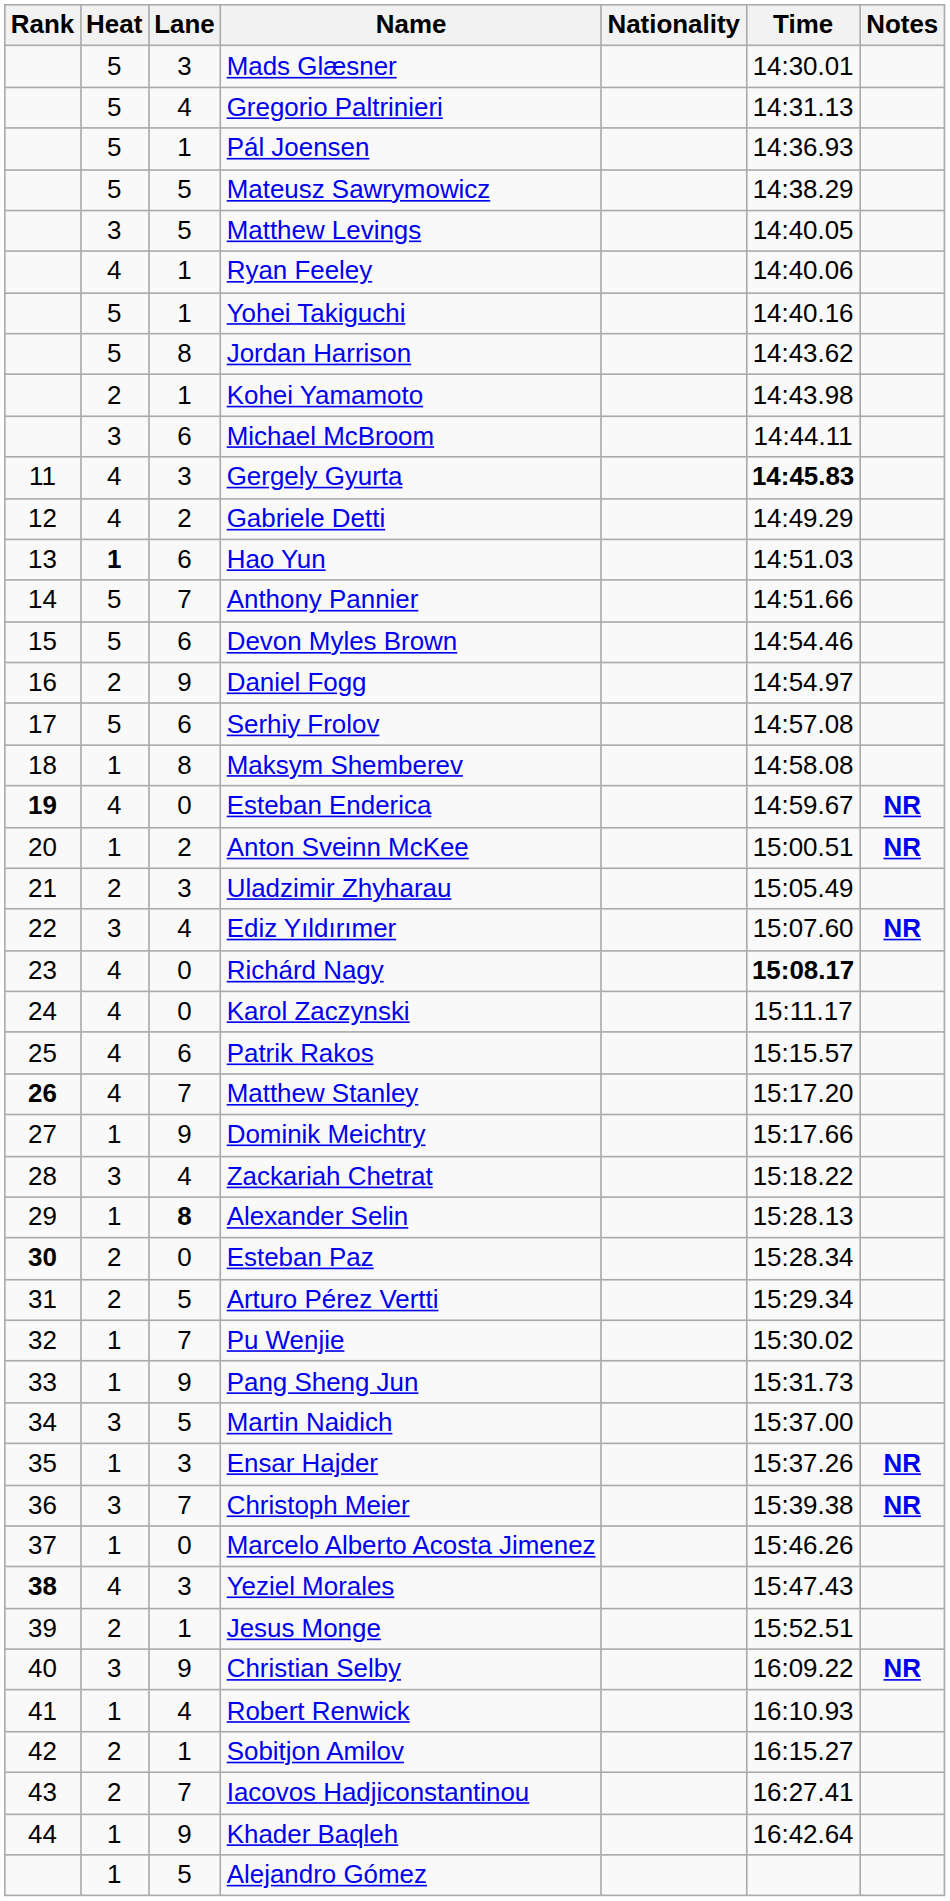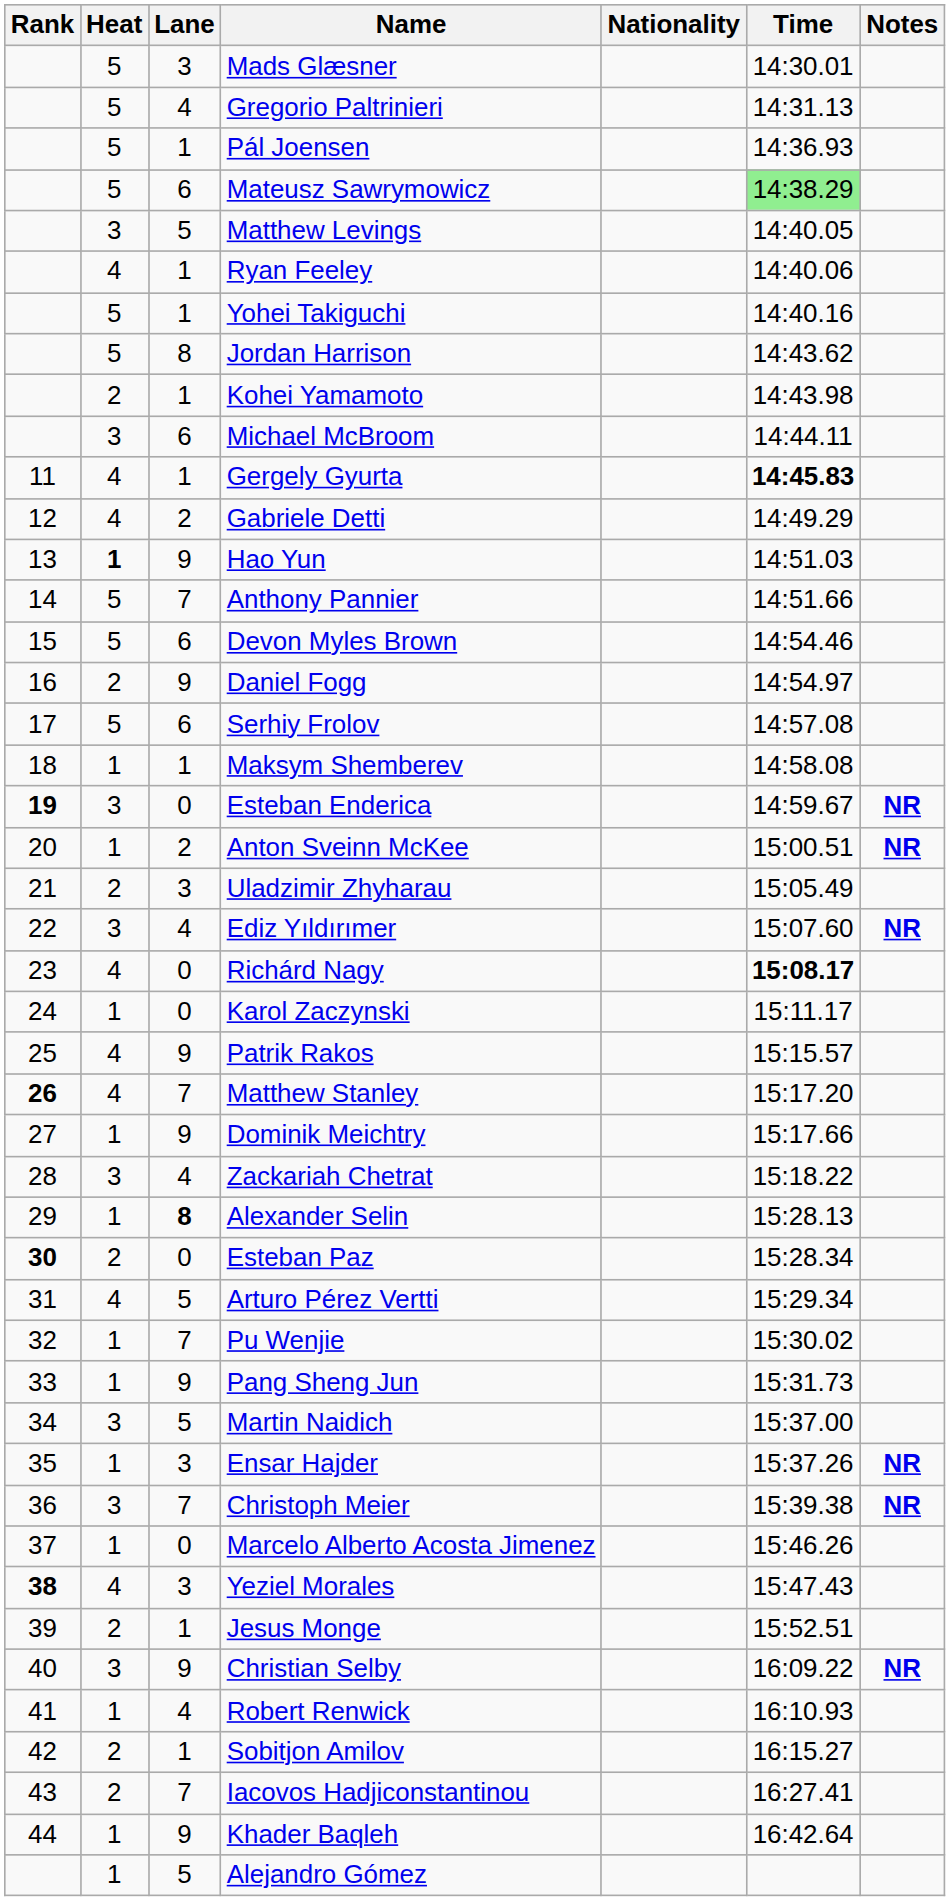 <table class="wikitable sortable" style="text-align:center">
 <tr>
 <th>Rank</th>
 <th>Heat</th>
 <th>Lane</th>
 <th>Name</th>
 <th>Nationality</th>
 <th>Time</th>
 <th>Notes</th>
 </tr>
 <tr>
 <td></td>
 <td>5</td>
 <td>3</td>
 <td align=left><a href='#'>Mads Glæsner</a></td>
 <td align=left></td>
 <td>14:30.01</td>
 <td></td>
 </tr>
 <tr>
 <td></td>
 <td>5</td>
 <td>4</td>
 <td align=left><a href='#'>Gregorio Paltrinieri</a></td>
 <td align=left></td>
 <td>14:31.13</td>
 <td></td>
 </tr>
 <tr>
 <td></td>
 <td>5</td>
 <td>1</td>
 <td align=left><a href='#'>Pál Joensen</a></td>
 <td align=left></td>
 <td>14:36.93</td>
 <td></td>
 </tr>
 <tr>
 <td></td>
 <td>5</td>
-<td>5</td>
+<td>6</td>
 <td align=left><a href='#'>Mateusz Sawrymowicz</a></td>
 <td align=left></td>
-<td>14:38.29</td>
+<td style="background: lightgreen;">14:38.29</td>
 <td></td>
 </tr>
 <tr>
 <td></td>
 <td>3</td>
 <td>5</td>
 <td align=left><a href='#'>Matthew Levings</a></td>
 <td align=left></td>
 <td>14:40.05</td>
 <td></td>
 </tr>
 <tr>
 <td></td>
 <td>4</td>
 <td>1</td>
 <td align=left><a href='#'>Ryan Feeley</a></td>
 <td align=left></td>
 <td>14:40.06</td>
 <td></td>
 </tr>
 <tr>
 <td></td>
 <td>5</td>
 <td>1</td>
 <td align=left><a href='#'>Yohei Takiguchi</a></td>
 <td align=left></td>
 <td>14:40.16</td>
 <td></td>
 </tr>
 <tr>
 <td></td>
 <td>5</td>
 <td>8</td>
 <td align=left><a href='#'>Jordan Harrison</a></td>
 <td align=left></td>
 <td>14:43.62</td>
 <td></td>
 </tr>
 <tr>
 <td></td>
 <td>2</td>
 <td>1</td>
 <td align=left><a href='#'>Kohei Yamamoto</a></td>
 <td align=left></td>
 <td>14:43.98</td>
 <td></td>
 </tr>
 <tr>
 <td></td>
 <td>3</td>
 <td>6</td>
 <td align=left><a href='#'>Michael McBroom</a></td>
 <td align=left></td>
 <td>14:44.11</td>
 <td></td>
 </tr>
 <tr>
 <td>11</td>
 <td>4</td>
-<td>3</td>
+<td>1</td>
 <td align=left><a href='#'>Gergely Gyurta</a></td>
 <td align=left></td>
 <td><strong>14:45.83</strong></td>
 <td></td>
 </tr>
 <tr>
 <td>12</td>
 <td>4</td>
 <td>2</td>
 <td align=left><a href='#'>Gabriele Detti</a></td>
 <td align=left></td>
 <td>14:49.29</td>
 <td></td>
 </tr>
 <tr>
 <td>13</td>
 <td><strong>1</strong></td>
-<td>6</td>
+<td>9</td>
 <td align=left><a href='#'>Hao Yun</a></td>
 <td align=left></td>
 <td>14:51.03</td>
 <td></td>
 </tr>
 <tr>
 <td>14</td>
 <td>5</td>
 <td>7</td>
 <td align=left><a href='#'>Anthony Pannier</a></td>
 <td align=left></td>
 <td>14:51.66</td>
 <td></td>
 </tr>
 <tr>
 <td>15</td>
 <td>5</td>
 <td>6</td>
 <td align=left><a href='#'>Devon Myles Brown</a></td>
 <td align=left></td>
 <td>14:54.46</td>
 <td></td>
 </tr>
 <tr>
 <td>16</td>
 <td>2</td>
 <td>9</td>
 <td align=left><a href='#'>Daniel Fogg</a></td>
 <td align=left></td>
 <td>14:54.97</td>
 <td></td>
 </tr>
 <tr>
 <td>17</td>
 <td>5</td>
 <td>6</td>
 <td align=left><a href='#'>Serhiy Frolov</a></td>
 <td align=left></td>
 <td>14:57.08</td>
 <td></td>
 </tr>
 <tr>
 <td>18</td>
 <td>1</td>
-<td>8</td>
+<td>1</td>
 <td align=left><a href='#'>Maksym Shemberev</a></td>
 <td align=left></td>
 <td>14:58.08</td>
 <td></td>
 </tr>
 <tr>
 <td><strong>19</strong></td>
-<td>4</td>
+<td>3</td>
 <td>0</td>
 <td align=left><a href='#'>Esteban Enderica</a></td>
 <td align=left></td>
 <td>14:59.67</td>
 <td><strong><a href='#'>NR</a></strong></td>
 </tr>
 <tr>
 <td>20</td>
 <td>1</td>
 <td>2</td>
 <td align=left><a href='#'>Anton Sveinn McKee</a></td>
 <td align=left></td>
 <td>15:00.51</td>
 <td><strong><a href='#'>NR</a></strong></td>
 </tr>
 <tr>
 <td>21</td>
 <td>2</td>
 <td>3</td>
 <td align=left><a href='#'>Uladzimir Zhyharau</a></td>
 <td align=left></td>
 <td>15:05.49</td>
 <td></td>
 </tr>
 <tr>
 <td>22</td>
 <td>3</td>
 <td>4</td>
 <td align=left><a href='#'>Ediz Yıldırımer</a></td>
 <td align=left></td>
 <td>15:07.60</td>
 <td><strong><a href='#'>NR</a></strong></td>
 </tr>
 <tr>
 <td>23</td>
 <td>4</td>
 <td>0</td>
 <td align=left><a href='#'>Richárd Nagy</a></td>
 <td align=left></td>
 <td><strong>15:08.17</strong></td>
 <td></td>
 </tr>
 <tr>
 <td>24</td>
-<td>4</td>
+<td>1</td>
 <td>0</td>
 <td align=left><a href='#'>Karol Zaczynski</a></td>
 <td align=left></td>
 <td>15:11.17</td>
 <td></td>
 </tr>
 <tr>
 <td>25</td>
 <td>4</td>
-<td>6</td>
+<td>9</td>
 <td align=left><a href='#'>Patrik Rakos</a></td>
 <td align=left></td>
 <td>15:15.57</td>
 <td></td>
 </tr>
 <tr>
 <td><strong>26</strong></td>
 <td>4</td>
 <td>7</td>
 <td align=left><a href='#'>Matthew Stanley</a></td>
 <td align=left></td>
 <td>15:17.20</td>
 <td></td>
 </tr>
 <tr>
 <td>27</td>
 <td>1</td>
 <td>9</td>
 <td align=left><a href='#'>Dominik Meichtry</a></td>
 <td align=left></td>
 <td>15:17.66</td>
 <td></td>
 </tr>
 <tr>
 <td>28</td>
 <td>3</td>
 <td>4</td>
 <td align=left><a href='#'>Zackariah Chetrat</a></td>
 <td align=left></td>
 <td>15:18.22</td>
 <td></td>
 </tr>
 <tr>
 <td>29</td>
 <td>1</td>
 <td><strong>8</strong></td>
 <td align=left><a href='#'>Alexander Selin</a></td>
 <td align=left></td>
 <td>15:28.13</td>
 <td></td>
 </tr>
 <tr>
 <td><strong>30</strong></td>
 <td>2</td>
 <td>0</td>
 <td align=left><a href='#'>Esteban Paz</a></td>
 <td align=left></td>
 <td>15:28.34</td>
 <td></td>
 </tr>
 <tr>
 <td>31</td>
-<td>2</td>
+<td>4</td>
 <td>5</td>
 <td align=left><a href='#'>Arturo Pérez Vertti</a></td>
 <td align=left></td>
 <td>15:29.34</td>
 <td></td>
 </tr>
 <tr>
 <td>32</td>
 <td>1</td>
 <td>7</td>
 <td align=left><a href='#'>Pu Wenjie</a></td>
 <td align=left></td>
 <td>15:30.02</td>
 <td></td>
 </tr>
 <tr>
 <td>33</td>
 <td>1</td>
 <td>9</td>
 <td align=left><a href='#'>Pang Sheng Jun</a></td>
 <td align=left></td>
 <td>15:31.73</td>
 <td></td>
 </tr>
 <tr>
 <td>34</td>
 <td>3</td>
 <td>5</td>
 <td align=left><a href='#'>Martin Naidich</a></td>
 <td align=left></td>
 <td>15:37.00</td>
 <td></td>
 </tr>
 <tr>
 <td>35</td>
 <td>1</td>
 <td>3</td>
 <td align=left><a href='#'>Ensar Hajder</a></td>
 <td align=left></td>
 <td>15:37.26</td>
 <td><strong><a href='#'>NR</a></strong></td>
 </tr>
 <tr>
 <td>36</td>
 <td>3</td>
 <td>7</td>
 <td align=left><a href='#'>Christoph Meier</a></td>
 <td align=left></td>
 <td>15:39.38</td>
 <td><strong><a href='#'>NR</a></strong></td>
 </tr>
 <tr>
 <td>37</td>
 <td>1</td>
 <td>0</td>
 <td align=left><a href='#'>Marcelo Alberto Acosta Jimenez</a></td>
 <td align=left></td>
 <td>15:46.26</td>
 <td></td>
 </tr>
 <tr>
 <td><strong>38</strong></td>
 <td>4</td>
 <td>3</td>
 <td align=left><a href='#'>Yeziel Morales</a></td>
 <td align=left></td>
 <td>15:47.43</td>
 <td></td>
 </tr>
 <tr>
 <td>39</td>
 <td>2</td>
 <td>1</td>
 <td align=left><a href='#'>Jesus Monge</a></td>
 <td align=left></td>
 <td>15:52.51</td>
 <td></td>
 </tr>
 <tr>
 <td>40</td>
 <td>3</td>
 <td>9</td>
 <td align=left><a href='#'>Christian Selby</a></td>
 <td align=left></td>
 <td>16:09.22</td>
 <td><strong><a href='#'>NR</a></strong></td>
 </tr>
 <tr>
 <td>41</td>
 <td>1</td>
 <td>4</td>
 <td align=left><a href='#'>Robert Renwick</a></td>
 <td align=left></td>
 <td>16:10.93</td>
 <td></td>
 </tr>
 <tr>
 <td>42</td>
 <td>2</td>
 <td>1</td>
 <td align=left><a href='#'>Sobitjon Amilov</a></td>
 <td align=left></td>
 <td>16:15.27</td>
 <td></td>
 </tr>
 <tr>
 <td>43</td>
 <td>2</td>
 <td>7</td>
 <td align=left><a href='#'>Iacovos Hadjiconstantinou</a></td>
 <td align=left></td>
 <td>16:27.41</td>
 <td></td>
 </tr>
 <tr>
 <td>44</td>
 <td>1</td>
 <td>9</td>
 <td align=left><a href='#'>Khader Baqleh</a></td>
 <td align=left></td>
 <td>16:42.64</td>
 <td></td>
 </tr>
 <tr>
 <td></td>
 <td>1</td>
 <td>5</td>
 <td align=left><a href='#'>Alejandro Gómez</a></td>
 <td align=left></td>
 <td></td>
 <td></td>
 </tr>
 </table>
